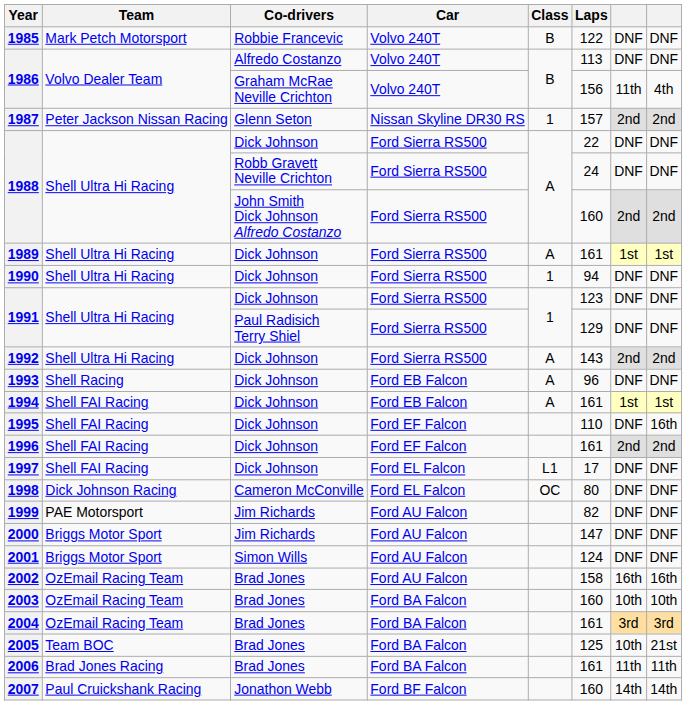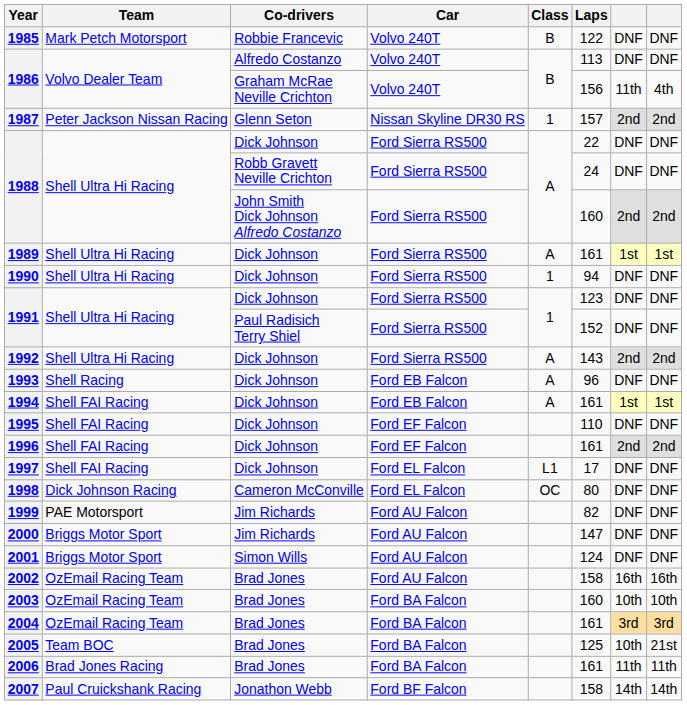 <table class="wikitable" style="font-size:90%">
 <tr>
 <th>Year</th>
 <th>Team</th>
 <th>Co-drivers</th>
 <th>Car</th>
 <th>Class</th>
 <th>Laps</th>
 <th></th>
 <th></th>
 </tr>
 <tr align="center">
 <th><a href='#'>1985</a></th>
 <td align="left"> <a href='#'>Mark Petch Motorsport</a></td>
 <td align="left"> <a href='#'>Robbie Francevic</a></td>
 <td align="left"><a href='#'>Volvo 240T</a></td>
 <td>B</td>
 <td>122</td>
 <td>DNF</td>
 <td>DNF</td>
 </tr>
 <tr align="center">
 <th rowspan=2><a href='#'>1986</a></th>
 <td align="left" rowspan=2> <a href='#'>Volvo Dealer Team</a></td>
 <td align="left"> <a href='#'>Alfredo Costanzo</a></td>
 <td align="left"><a href='#'>Volvo 240T</a></td>
 <td align="centre" rowspan=2>B</td>
 <td>113</td>
 <td>DNF</td>
 <td>DNF</td>
 </tr>
 <tr align="center">
 <td align="left"> <a href='#'>Graham McRae</a><br> <a href='#'>Neville Crichton</a></td>
 <td align="left"><a href='#'>Volvo 240T</a></td>
 <td>156</td>
 <td>11th</td>
 <td>4th</td>
 </tr>
 <tr align="center">
 <th><a href='#'>1987</a></th>
 <td align="left"> <a href='#'>Peter Jackson Nissan Racing</a></td>
 <td align="left"> <a href='#'>Glenn Seton</a></td>
 <td align="left"><a href='#'>Nissan Skyline DR30 RS</a></td>
 <td>1</td>
 <td>157</td>
 <td style="background:#dfdfdf;">2nd</td>
 <td style="background:#dfdfdf;">2nd</td>
 </tr>
 <tr align="center">
 <th rowspan=3><a href='#'>1988</a></th>
 <td align="left" rowspan=3> <a href='#'>Shell Ultra Hi Racing</a></td>
 <td align="left"> <a href='#'>Dick Johnson</a></td>
 <td align="left"><a href='#'>Ford Sierra RS500</a></td>
 <td align="centre" rowspan=3>A</td>
 <td>22</td>
 <td>DNF</td>
 <td>DNF</td>
 </tr>
 <tr align="center">
 <td align="left"> <a href='#'>Robb Gravett</a><br> <a href='#'>Neville Crichton</a></td>
 <td align="left"><a href='#'>Ford Sierra RS500</a></td>
 <td>24</td>
 <td>DNF</td>
 <td>DNF</td>
 </tr>
 <tr align="center">
 <td align="left"> <a href='#'>John Smith</a><br> <a href='#'>Dick Johnson</a><br> <em><a href='#'>Alfredo Costanzo</a></em></td>
 <td align="left"><a href='#'>Ford Sierra RS500</a></td>
 <td>160</td>
 <td style="background:#dfdfdf;">2nd</td>
 <td style="background:#dfdfdf;">2nd</td>
 </tr>
 <tr align="center">
 <th><a href='#'>1989</a></th>
 <td align="left"> <a href='#'>Shell Ultra Hi Racing</a></td>
 <td align="left"> <a href='#'>Dick Johnson</a></td>
 <td align="left"><a href='#'>Ford Sierra RS500</a></td>
 <td>A</td>
 <td>161</td>
 <td style="background:#ffffbf;">1st</td>
 <td style="background:#ffffbf;">1st</td>
 </tr>
 <tr align="center">
 <th><a href='#'>1990</a></th>
 <td align="left"> <a href='#'>Shell Ultra Hi Racing</a></td>
 <td align="left"> <a href='#'>Dick Johnson</a></td>
 <td align="left"><a href='#'>Ford Sierra RS500</a></td>
 <td>1</td>
 <td>94</td>
 <td>DNF</td>
 <td>DNF</td>
 </tr>
 <tr align="center">
 <th rowspan=2><a href='#'>1991</a></th>
 <td align="left" rowspan=2> <a href='#'>Shell Ultra Hi Racing</a></td>
 <td align="left"> <a href='#'>Dick Johnson</a></td>
 <td align="left"><a href='#'>Ford Sierra RS500</a></td>
 <td align="centre" rowspan=2>1</td>
 <td>123</td>
 <td>DNF</td>
 <td>DNF</td>
 </tr>
 <tr align="center">
 <td align="left"> <a href='#'>Paul Radisich</a><br> <a href='#'>Terry Shiel</a></td>
 <td align="left"><a href='#'>Ford Sierra RS500</a></td>
-<td>129</td>
+<td>152</td>
 <td>DNF</td>
 <td>DNF</td>
 </tr>
 <tr align="center">
 <th><a href='#'>1992</a></th>
 <td align="left"> <a href='#'>Shell Ultra Hi Racing</a></td>
 <td align="left"> <a href='#'>Dick Johnson</a></td>
 <td align="left"><a href='#'>Ford Sierra RS500</a></td>
 <td>A</td>
 <td>143</td>
 <td style="background:#dfdfdf;">2nd</td>
 <td style="background:#dfdfdf;">2nd</td>
 </tr>
 <tr align="center">
 <th><a href='#'>1993</a></th>
 <td align="left"> <a href='#'>Shell Racing</a></td>
 <td align="left"> <a href='#'>Dick Johnson</a></td>
 <td align="left"><a href='#'>Ford EB Falcon</a></td>
 <td>A</td>
 <td>96</td>
 <td>DNF</td>
 <td>DNF</td>
 </tr>
 <tr align="center">
 <th><a href='#'>1994</a></th>
 <td align="left"> <a href='#'>Shell FAI Racing</a></td>
 <td align="left"> <a href='#'>Dick Johnson</a></td>
 <td align="left"><a href='#'>Ford EB Falcon</a></td>
 <td>A</td>
 <td>161</td>
 <td style="background:#ffffbf;">1st</td>
 <td style="background:#ffffbf;">1st</td>
 </tr>
 <tr align="center">
 <th><a href='#'>1995</a></th>
 <td align="left"> <a href='#'>Shell FAI Racing</a></td>
 <td align="left"> <a href='#'>Dick Johnson</a></td>
 <td align="left"><a href='#'>Ford EF Falcon</a></td>
 <td></td>
 <td>110</td>
 <td>DNF</td>
-<td>16th</td>
+<td>DNF</td>
 </tr>
 <tr align="center">
 <th><a href='#'>1996</a></th>
 <td align="left"> <a href='#'>Shell FAI Racing</a></td>
 <td align="left"> <a href='#'>Dick Johnson</a></td>
 <td align="left"><a href='#'>Ford EF Falcon</a></td>
 <td></td>
 <td>161</td>
 <td style="background:#dfdfdf;">2nd</td>
 <td style="background:#dfdfdf;">2nd</td>
 </tr>
 <tr align="center">
 <th><a href='#'>1997</a></th>
 <td align="left"> <a href='#'>Shell FAI Racing</a></td>
 <td align="left"> <a href='#'>Dick Johnson</a></td>
 <td align="left"><a href='#'>Ford EL Falcon</a></td>
 <td>L1</td>
 <td>17</td>
 <td>DNF</td>
 <td>DNF</td>
 </tr>
 <tr align="center">
 <th><a href='#'>1998</a></th>
 <td align="left"> <a href='#'>Dick Johnson Racing</a></td>
 <td align="left"> <a href='#'>Cameron McConville</a></td>
 <td align="left"><a href='#'>Ford EL Falcon</a></td>
 <td>OC</td>
 <td>80</td>
 <td>DNF</td>
 <td>DNF</td>
 </tr>
 <tr align="center">
 <th><a href='#'>1999</a></th>
 <td align="left"> PAE Motorsport</td>
 <td align="left"> <a href='#'>Jim Richards</a></td>
 <td align="left"><a href='#'>Ford AU Falcon</a></td>
 <td></td>
 <td>82</td>
 <td>DNF</td>
 <td>DNF</td>
 </tr>
 <tr align="center">
 <th><a href='#'>2000</a></th>
 <td align="left"> <a href='#'>Briggs Motor Sport</a></td>
 <td align="left"> <a href='#'>Jim Richards</a></td>
 <td align="left"><a href='#'>Ford AU Falcon</a></td>
 <td></td>
 <td>147</td>
 <td>DNF</td>
 <td>DNF</td>
 </tr>
 <tr align="center">
 <th><a href='#'>2001</a></th>
 <td align="left"> <a href='#'>Briggs Motor Sport</a></td>
 <td align="left"> <a href='#'>Simon Wills</a></td>
 <td align="left"><a href='#'>Ford AU Falcon</a></td>
 <td></td>
 <td>124</td>
 <td>DNF</td>
 <td>DNF</td>
 </tr>
 <tr align="center">
 <th><a href='#'>2002</a></th>
 <td align="left"> <a href='#'>OzEmail Racing Team</a></td>
 <td align="left"> <a href='#'>Brad Jones</a></td>
 <td align="left"><a href='#'>Ford AU Falcon</a></td>
 <td></td>
 <td>158</td>
 <td>16th</td>
 <td>16th</td>
 </tr>
 <tr align="center">
 <th><a href='#'>2003</a></th>
 <td align="left"> <a href='#'>OzEmail Racing Team</a></td>
 <td align="left"> <a href='#'>Brad Jones</a></td>
 <td align="left"><a href='#'>Ford BA Falcon</a></td>
 <td></td>
 <td>160</td>
 <td>10th</td>
 <td>10th</td>
 </tr>
 <tr align="center">
 <th><a href='#'>2004</a></th>
 <td align="left"> <a href='#'>OzEmail Racing Team</a></td>
 <td align="left"> <a href='#'>Brad Jones</a></td>
 <td align="left"><a href='#'>Ford BA Falcon</a></td>
 <td></td>
 <td>161</td>
 <td style="background:#ffdf9f;">3rd</td>
 <td style="background:#ffdf9f;">3rd</td>
 </tr>
 <tr align="center">
 <th><a href='#'>2005</a></th>
 <td align="left"> <a href='#'>Team BOC</a></td>
 <td align="left"> <a href='#'>Brad Jones</a></td>
 <td align="left"><a href='#'>Ford BA Falcon</a></td>
 <td></td>
 <td>125</td>
 <td>10th</td>
 <td>21st</td>
 </tr>
 <tr align="center">
 <th><a href='#'>2006</a></th>
 <td align="left"> <a href='#'>Brad Jones Racing</a></td>
 <td align="left"> <a href='#'>Brad Jones</a></td>
 <td align="left"><a href='#'>Ford BA Falcon</a></td>
 <td></td>
 <td>161</td>
 <td>11th</td>
 <td>11th</td>
 </tr>
 <tr align="center">
 <th><a href='#'>2007</a></th>
 <td align="left"> <a href='#'>Paul Cruickshank Racing</a></td>
 <td align="left"> <a href='#'>Jonathon Webb</a></td>
 <td align="left"><a href='#'>Ford BF Falcon</a></td>
 <td></td>
-<td>160</td>
+<td>158</td>
 <td>14th</td>
 <td>14th</td>
 </tr>
 </table>
